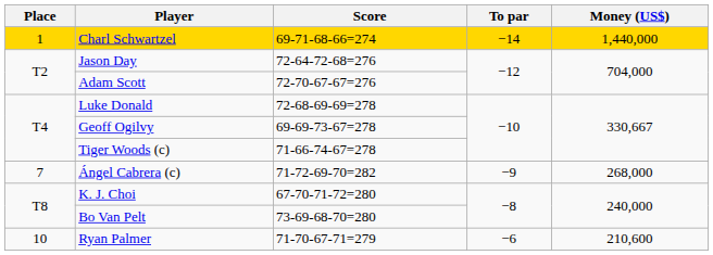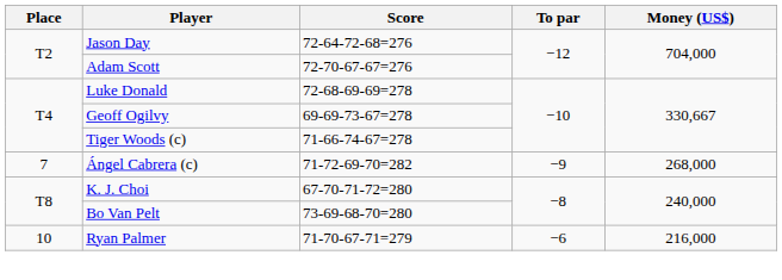 <table class="wikitable" style="width:50em;margin-bottom:0;">
 <tr>
 <th>Place</th>
 <th>Player</th>
 <th>Score</th>
 <th>To par</th>
 <th>Money (<a href='#'>US$</a>)</th>
-</tr>
-<tr style="background:gold">
-<td align=center>1</td>
-<td> <a href='#'>Charl Schwartzel</a></td>
-<td>69-71-68-66=274</td>
-<td align=center>−14</td>
-<td align=center>1,440,000</td>
 </tr>
 <tr>
 <td rowspan=2 align=center>T2</td>
 <td> <a href='#'>Jason Day</a></td>
 <td>72-64-72-68=276</td>
 <td rowspan=2 align=center>−12</td>
 <td rowspan=2 align=center>704,000</td>
 </tr>
 <tr>
 <td> <a href='#'>Adam Scott</a></td>
 <td>72-70-67-67=276</td>
 </tr>
 <tr>
 <td rowspan=3 align=center>T4</td>
 <td> <a href='#'>Luke Donald</a></td>
 <td>72-68-69-69=278</td>
 <td rowspan=3 align=center>−10</td>
 <td rowspan=3 align=center>330,667</td>
 </tr>
 <tr>
 <td> <a href='#'>Geoff Ogilvy</a></td>
 <td>69-69-73-67=278</td>
 </tr>
 <tr>
 <td> <a href='#'>Tiger Woods</a> (c)</td>
 <td>71-66-74-67=278</td>
 </tr>
 <tr>
 <td align=center>7</td>
 <td> <a href='#'>Ángel Cabrera</a> (c)</td>
 <td>71-72-69-70=282</td>
 <td align=center>−9</td>
 <td align=center>268,000</td>
 </tr>
 <tr>
 <td rowspan=2 align=center>T8</td>
 <td> <a href='#'>K. J. Choi</a></td>
 <td>67-70-71-72=280</td>
 <td rowspan=2 align=center>−8</td>
 <td rowspan=2 align=center>240,000</td>
 </tr>
 <tr>
 <td> <a href='#'>Bo Van Pelt</a></td>
 <td>73-69-68-70=280</td>
 </tr>
 <tr>
 <td align=center>10</td>
 <td> <a href='#'>Ryan Palmer</a></td>
 <td>71-70-67-71=279</td>
 <td align=center>−6</td>
-<td align=center>210,600</td>
+<td align=center>216,000</td>
 </tr>
 </table>
